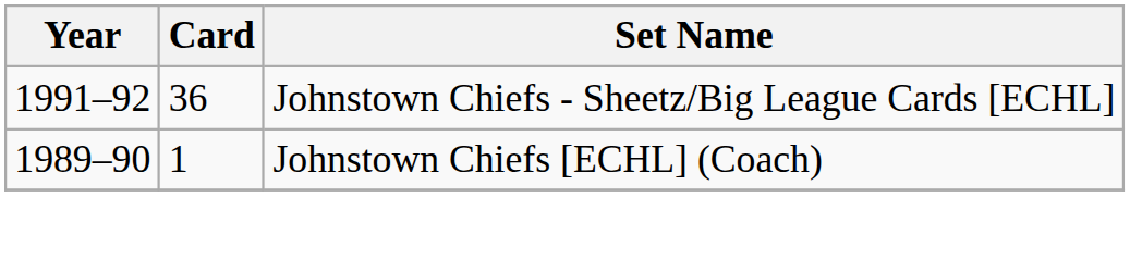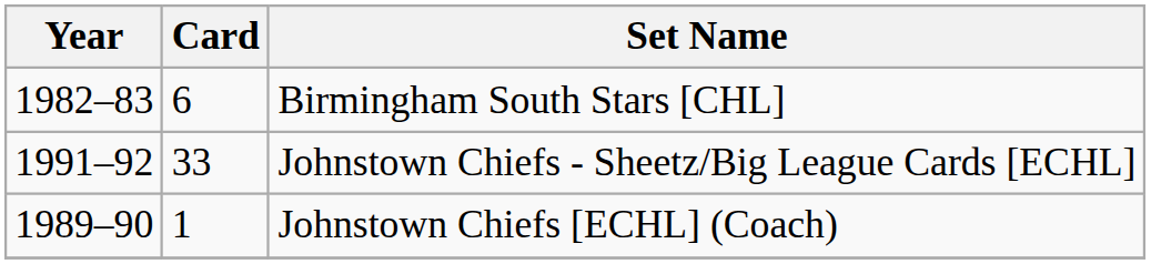 <table class="wikitable">
 <tr>
 <th>Year</th>
 <th>Card</th>
 <th>Set Name</th>
 </tr>
 <tr>
+<td>1982–83</td>
+<td>6</td>
+<td>Birmingham South Stars [CHL]</td>
+</tr>
+<tr>
 <td>1991–92</td>
-<td>36</td>
+<td>33</td>
 <td>Johnstown Chiefs - Sheetz/Big League Cards [ECHL]</td>
 </tr>
 <tr>
 <td>1989–90</td>
 <td>1</td>
 <td>Johnstown Chiefs [ECHL] (Coach)</td>
 </tr>
 <tr>
 </tr>
 </table>
